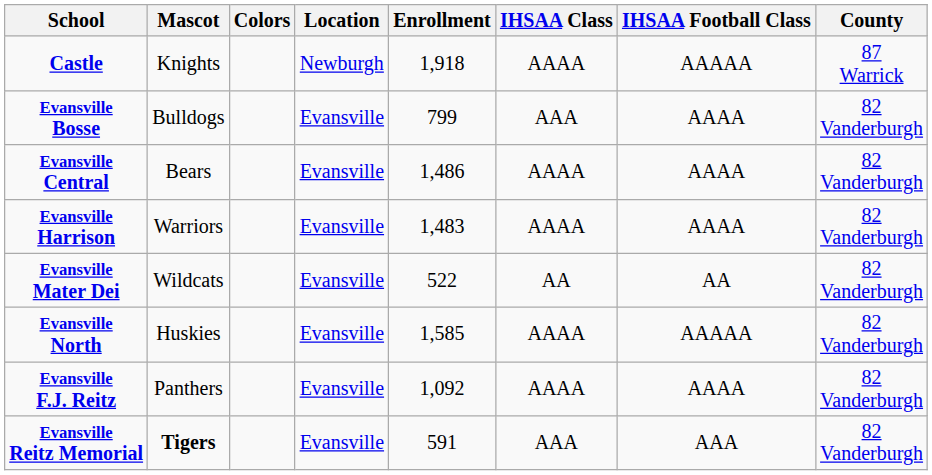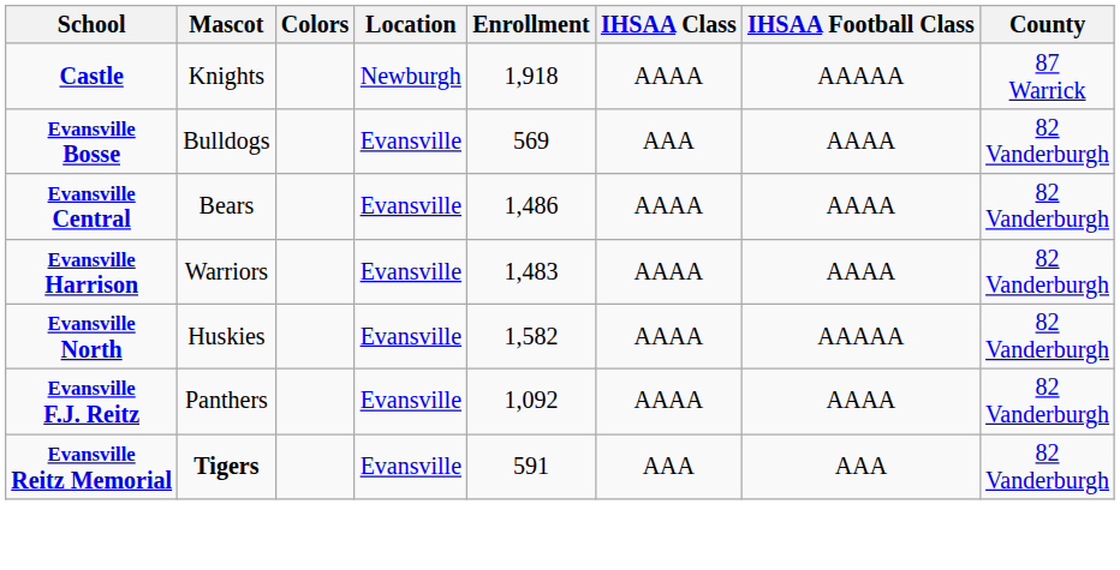 <table class="wikitable" style="text-align:center;">
 <tr>
 <th>School</th>
 <th>Mascot</th>
 <th>Colors</th>
 <th>Location</th>
 <th>Enrollment</th>
 <th><a href='#'>IHSAA</a> Class</th>
 <th><a href='#'>IHSAA</a> Football Class</th>
 <th>County</th>
 </tr>
 <tr>
 <td><strong><a href='#'>Castle</a></strong></td>
 <td>Knights</td>
 <td>  </td>
 <td><a href='#'>Newburgh</a></td>
 <td>1,918</td>
 <td>AAAA</td>
 <td>AAAAA</td>
 <td><a href='#'>87 <br> Warrick</a></td>
 </tr>
 <tr>
 <td><strong><a href='#'><small>Evansville</small> <br> Bosse</a></strong></td>
 <td>Bulldogs</td>
 <td>  </td>
 <td><a href='#'>Evansville</a></td>
-<td>799</td>
+<td>569</td>
 <td>AAA</td>
 <td>AAAA</td>
 <td><a href='#'>82 <br> Vanderburgh</a></td>
 </tr>
 <tr>
 <td><strong><a href='#'><small>Evansville</small> <br> Central</a></strong></td>
 <td>Bears</td>
 <td>  </td>
 <td><a href='#'>Evansville</a></td>
 <td>1,486</td>
 <td>AAAA</td>
 <td>AAAA</td>
 <td><a href='#'>82 <br> Vanderburgh</a></td>
 </tr>
 <tr>
 <td><strong><a href='#'><small>Evansville</small> <br> Harrison</a></strong></td>
 <td>Warriors</td>
 <td>  </td>
 <td><a href='#'>Evansville</a></td>
 <td>1,483</td>
 <td>AAAA</td>
 <td>AAAA</td>
 <td><a href='#'>82 <br> Vanderburgh</a></td>
 </tr>
 <tr>
-<td><strong><a href='#'><small>Evansville</small> <br> Mater Dei</a></strong></td>
-<td>Wildcats</td>
-<td>  </td>
-<td><a href='#'>Evansville</a></td>
-<td>522</td>
-<td>AA</td>
-<td>AA</td>
-<td><a href='#'>82 <br> Vanderburgh</a></td>
-</tr>
-<tr>
 <td><strong><a href='#'><small>Evansville</small> <br> North</a></strong></td>
 <td>Huskies</td>
 <td>  </td>
 <td><a href='#'>Evansville</a></td>
-<td>1,585</td>
+<td>1,582</td>
 <td>AAAA</td>
 <td>AAAAA</td>
 <td><a href='#'>82 <br> Vanderburgh</a></td>
 </tr>
 <tr>
 <td><strong><a href='#'><small>Evansville</small> <br> F.J. Reitz</a></strong></td>
 <td>Panthers</td>
 <td>  </td>
 <td><a href='#'>Evansville</a></td>
 <td>1,092</td>
 <td>AAAA</td>
 <td>AAAA</td>
 <td><a href='#'>82 <br> Vanderburgh</a></td>
 </tr>
 <tr>
 <td><strong><a href='#'><small>Evansville</small> <br> Reitz Memorial</a></strong></td>
 <td><strong>Tigers</strong></td>
 <td>  </td>
 <td><a href='#'>Evansville</a></td>
 <td>591</td>
 <td>AAA</td>
 <td>AAA</td>
 <td><a href='#'>82 <br> Vanderburgh</a></td>
 </tr>
 </table>
